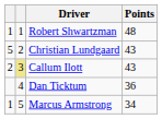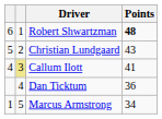 <table class="wikitable" style="font-size: 85%;">
 <tr>
 <th></th>
 <th></th>
 <th>Driver</th>
 <th>Points</th>
 </tr>
 <tr>
-<td align="left"> 1</td>
+<td align="left"> 6</td>
 <td align="center">1</td>
 <td> <a href='#'>Robert Shwartzman</a></td>
-<td>48</td>
+<td><strong>48</strong></td>
 </tr>
 <tr>
 <td align="left"> 5</td>
 <td align="center">2</td>
 <td> <a href='#'>Christian Lundgaard</a></td>
 <td>43</td>
 </tr>
 <tr>
-<td align="left"> 2</td>
+<td align="left"> 4</td>
 <td align="center" style="background: khaki;">3</td>
 <td> <a href='#'>Callum Ilott</a></td>
-<td>43</td>
+<td>41</td>
 </tr>
 <tr>
 <td align="left"></td>
 <td align="center">4</td>
 <td> <a href='#'>Dan Ticktum</a></td>
 <td>36</td>
 </tr>
 <tr>
 <td align="left"> 1</td>
 <td align="center">5</td>
 <td> <a href='#'>Marcus Armstrong</a></td>
 <td>34</td>
 </tr>
 </table>
